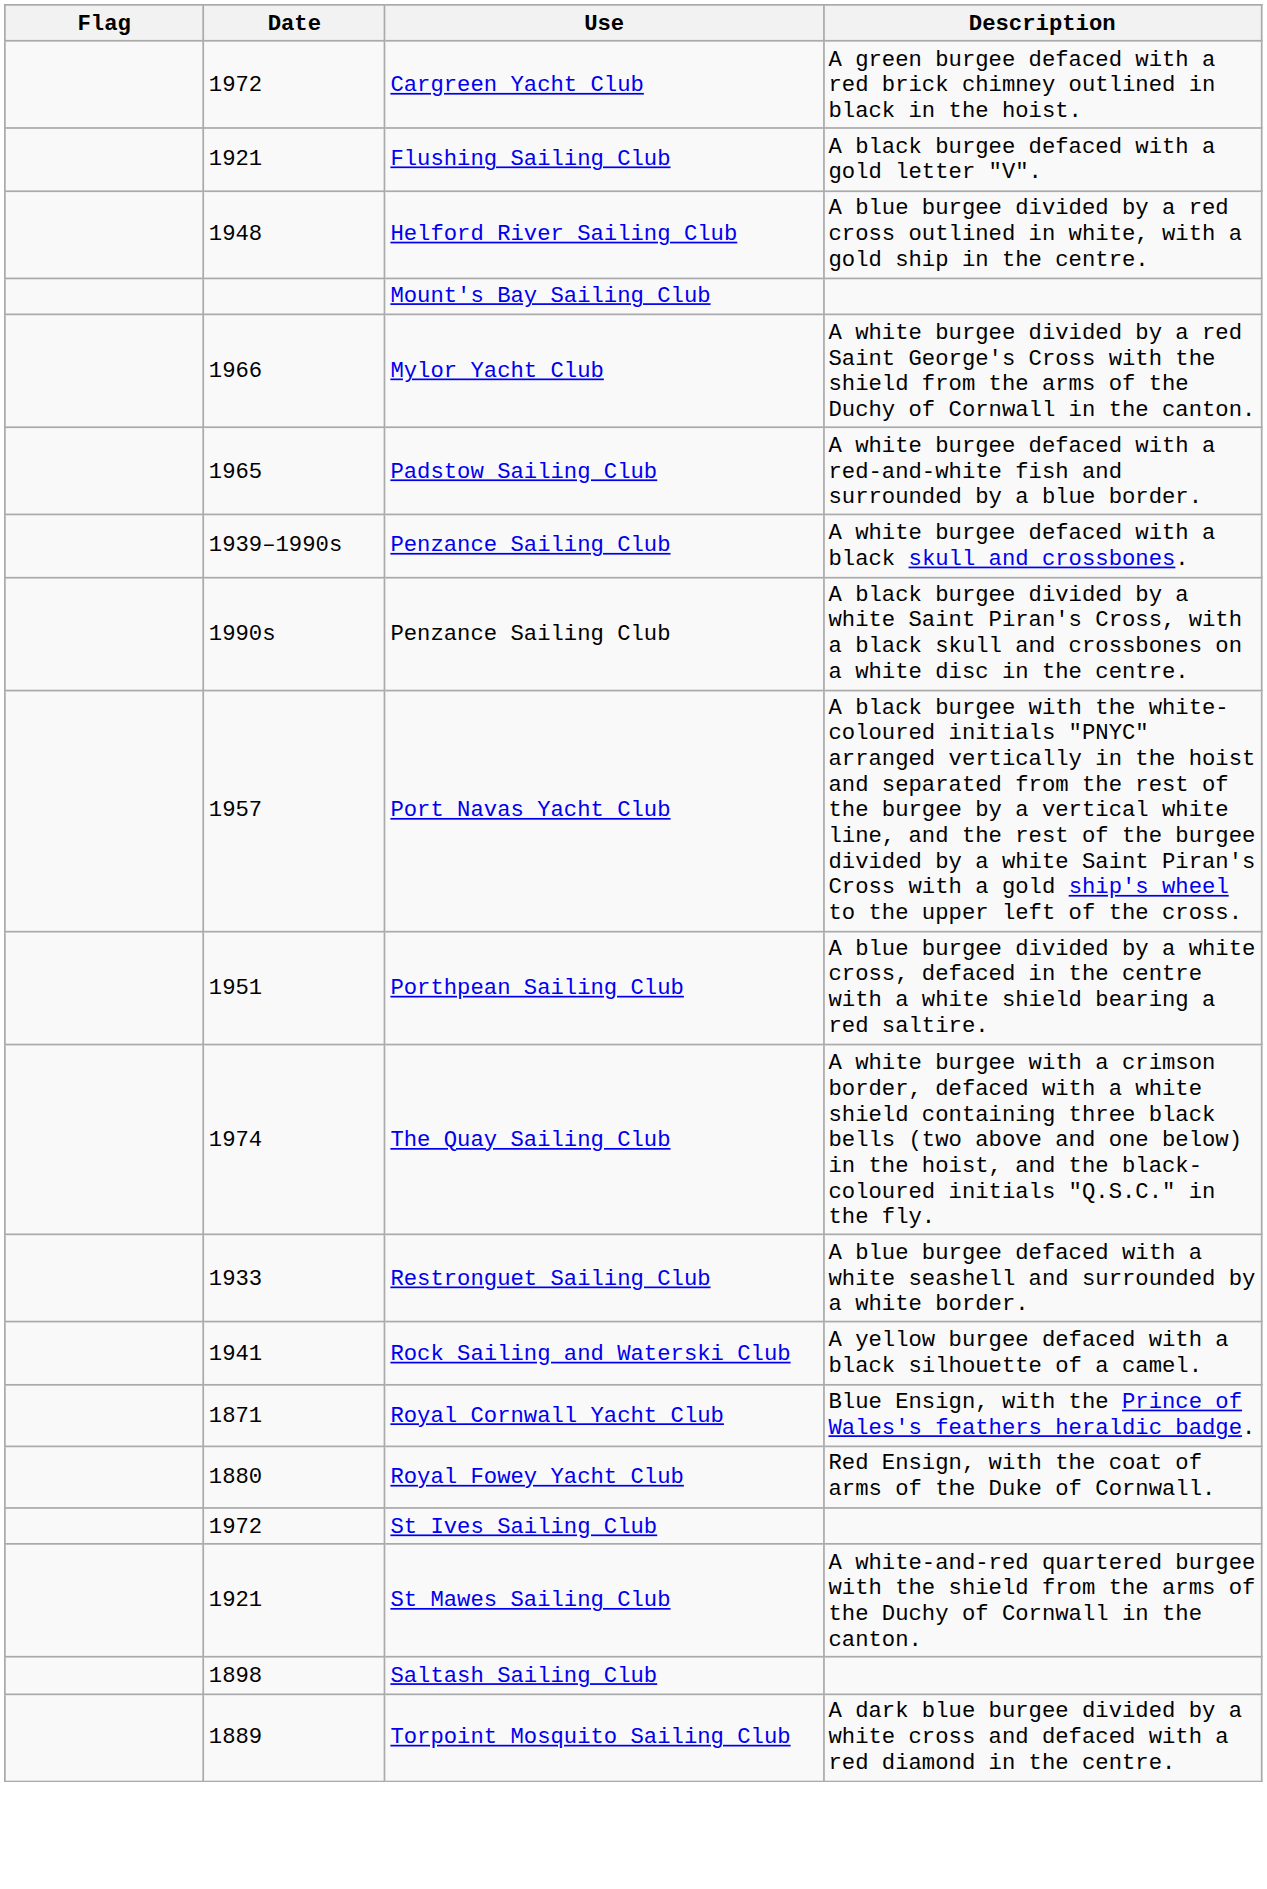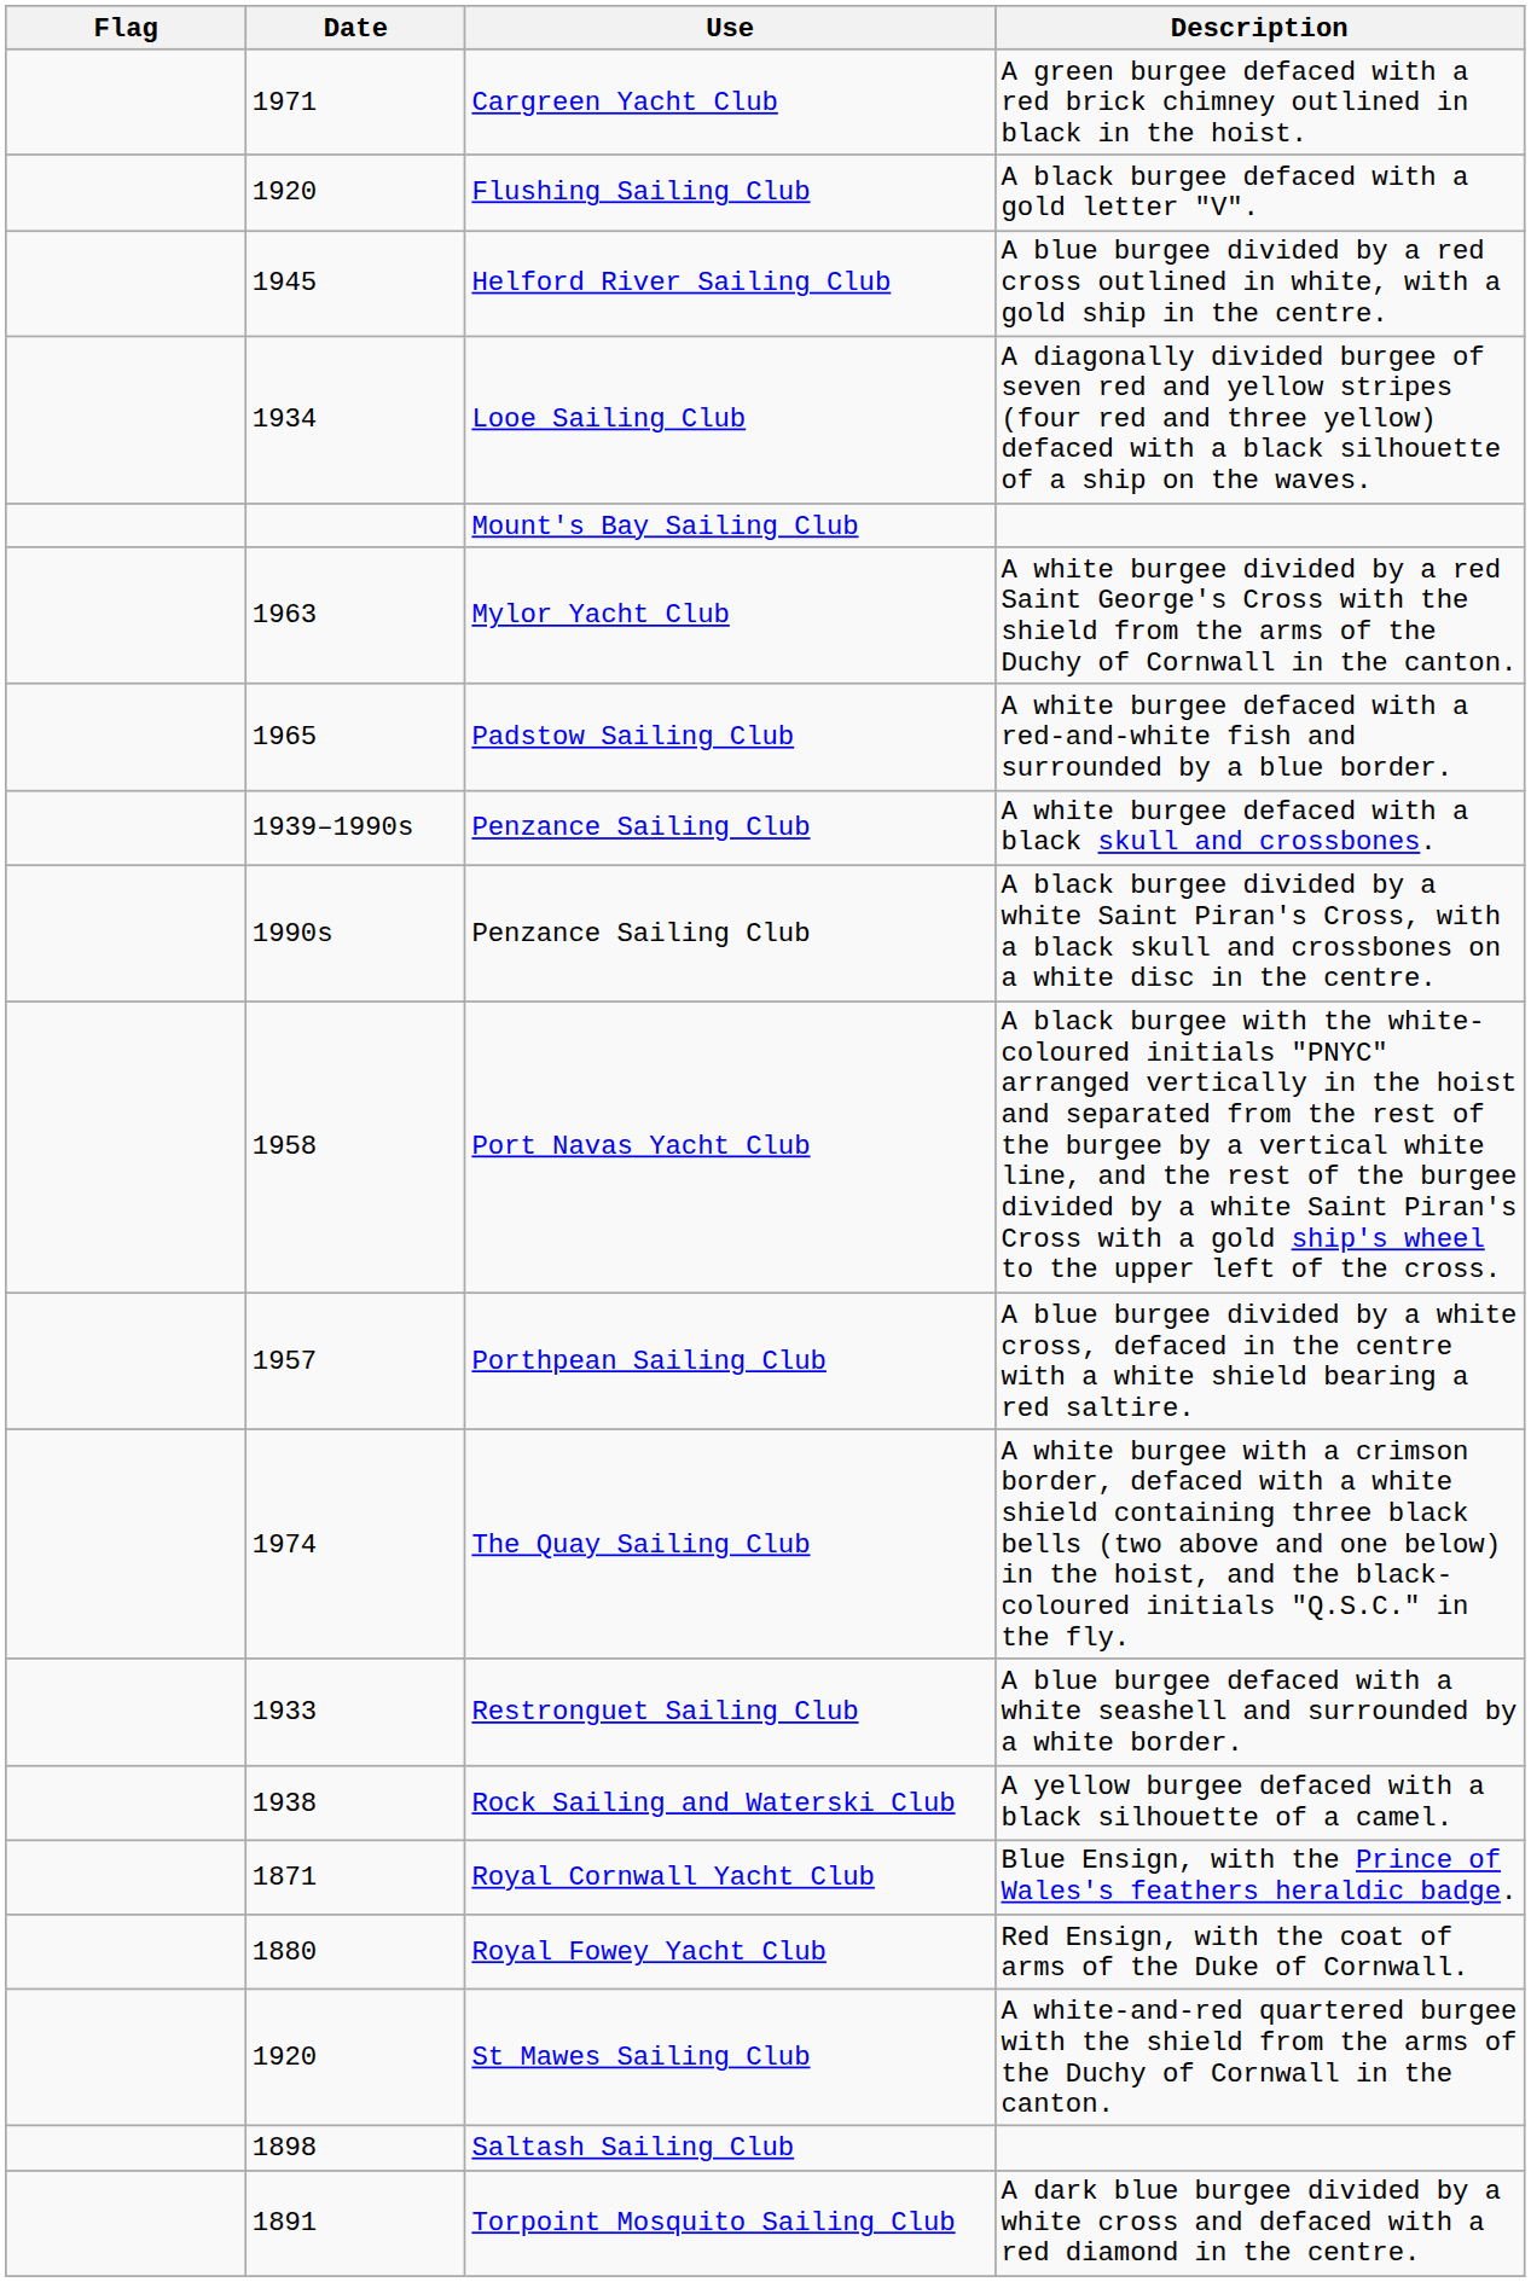 <table class="wikitable">
 <tr>
 <th width="110">Flag</th>
 <th width="100">Date</th>
 <th width="250">Use</th>
 <th width="250">Description</th>
 </tr>
 <tr>
 <td></td>
-<td>1972</td>
+<td>1971</td>
 <td><a href='#'>Cargreen Yacht Club</a></td>
 <td>A green burgee defaced with a red brick chimney outlined in black in the hoist.</td>
 </tr>
 <tr>
 <td></td>
-<td>1921</td>
+<td>1920</td>
 <td><a href='#'>Flushing Sailing Club</a></td>
 <td>A black burgee defaced with a gold letter "V".</td>
 </tr>
 <tr>
 <td></td>
-<td>1948</td>
+<td>1945</td>
 <td><a href='#'>Helford River Sailing Club</a></td>
 <td>A blue burgee divided by a red cross outlined in white, with a gold ship in the centre.</td>
+</tr>
+<tr>
+<td></td>
+<td>1934</td>
+<td><a href='#'>Looe Sailing Club</a></td>
+<td>A diagonally divided burgee of seven red and yellow stripes (four red and three yellow) defaced with a black silhouette of a ship on the waves.</td>
 </tr>
 <tr>
 <td></td>
 <td></td>
 <td><a href='#'>Mount's Bay Sailing Club</a></td>
 <td></td>
 </tr>
 <tr>
 <td></td>
-<td>1966</td>
+<td>1963</td>
 <td><a href='#'>Mylor Yacht Club</a></td>
 <td>A white burgee divided by a red Saint George's Cross with the shield from the arms of the Duchy of Cornwall in the canton.</td>
 </tr>
 <tr>
 <td></td>
 <td>1965</td>
 <td><a href='#'>Padstow Sailing Club</a></td>
 <td>A white burgee defaced with a red-and-white fish and surrounded by a blue border.</td>
 </tr>
 <tr>
 <td></td>
 <td>1939–1990s</td>
 <td><a href='#'>Penzance Sailing Club</a></td>
 <td>A white burgee defaced with a black <a href='#'>skull and crossbones</a>.</td>
 </tr>
 <tr>
 <td></td>
 <td>1990s</td>
 <td>Penzance Sailing Club</td>
 <td>A black burgee divided by a white Saint Piran's Cross, with a black skull and crossbones on a white disc in the centre.</td>
 </tr>
 <tr>
 <td></td>
-<td>1957</td>
+<td>1958</td>
 <td><a href='#'>Port Navas Yacht Club</a></td>
 <td>A black burgee with the white-coloured initials "PNYC" arranged vertically in the hoist and separated from the rest of the burgee by a vertical white line, and the rest of the burgee divided by a white Saint Piran's Cross with a gold <a href='#'>ship's wheel</a> to the upper left of the cross.</td>
 </tr>
 <tr>
 <td></td>
-<td>1951</td>
+<td>1957</td>
 <td><a href='#'>Porthpean Sailing Club</a></td>
 <td>A blue burgee divided by a white cross, defaced in the centre with a white shield bearing a red saltire.</td>
 </tr>
 <tr>
 <td></td>
 <td>1974</td>
 <td><a href='#'>The Quay Sailing Club</a></td>
 <td>A white burgee with a crimson border, defaced with a white shield containing three black bells (two above and one below) in the hoist, and the black-coloured initials "Q.S.C." in the fly.</td>
 </tr>
 <tr>
 <td></td>
 <td>1933</td>
 <td><a href='#'>Restronguet Sailing Club</a></td>
 <td>A blue burgee defaced with a white seashell and surrounded by a white border.</td>
 </tr>
 <tr>
 <td></td>
-<td>1941</td>
+<td>1938</td>
 <td><a href='#'>Rock Sailing and Waterski Club</a></td>
 <td>A yellow burgee defaced with a black silhouette of a camel.</td>
 </tr>
 <tr>
 <td> </td>
 <td>1871</td>
 <td><a href='#'>Royal Cornwall Yacht Club</a></td>
 <td>Blue Ensign, with the <a href='#'>Prince of Wales's feathers heraldic badge</a>.</td>
 </tr>
 <tr>
 <td> </td>
 <td>1880</td>
 <td><a href='#'>Royal Fowey Yacht Club</a></td>
 <td>Red Ensign, with the coat of arms of the Duke of Cornwall.</td>
 </tr>
 <tr>
-<td> </td>
-<td>1972</td>
-<td><a href='#'>St Ives Sailing Club</a></td>
 <td></td>
-</tr>
-<tr>
-<td></td>
-<td>1921</td>
+<td>1920</td>
 <td><a href='#'>St Mawes Sailing Club</a></td>
 <td>A white-and-red quartered burgee with the shield from the arms of the Duchy of Cornwall in the canton.</td>
 </tr>
 <tr>
 <td></td>
 <td>1898</td>
 <td><a href='#'>Saltash Sailing Club</a></td>
 <td></td>
 </tr>
 <tr>
 <td></td>
-<td>1889</td>
+<td>1891</td>
 <td><a href='#'>Torpoint Mosquito Sailing Club</a></td>
 <td>A dark blue burgee divided by a white cross and defaced with a red diamond in the centre.</td>
 </tr>
 </table>
